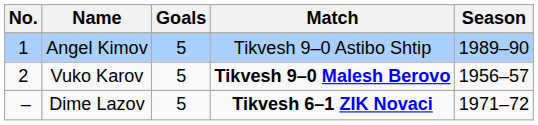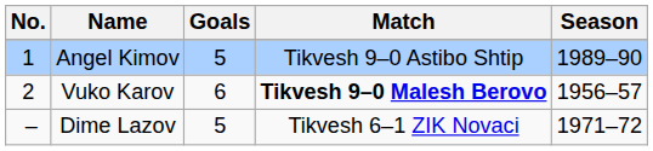 <table class="wikitable" style="text-align: center;">
 <tr>
 <th>No.</th>
 <th>Name</th>
 <th>Goals</th>
 <th>Match</th>
 <th>Season</th>
 </tr>
 <tr>
 </tr>
 <tr bgcolor="#AAD0FF">
 <td>1</td>
 <td>Angel Kimov</td>
 <td>5</td>
 <td>Tikvesh 9–0 Astibo Shtip</td>
 <td>1989–90</td>
 </tr>
 <tr>
 <td>2</td>
 <td>Vuko Karov</td>
-<td>5</td>
+<td>6</td>
 <td><strong>Tikvesh 9–0 <a href='#'>Malesh Berovo</a></strong></td>
 <td>1956–57</td>
 </tr>
 <tr>
 <td> –</td>
 <td>Dime Lazov</td>
 <td>5</td>
-<td><strong>Tikvesh 6–1 <a href='#'>ZIK Novaci</a></strong></td>
+<td>Tikvesh 6–1 <a href='#'>ZIK Novaci</a></td>
 <td>1971–72</td>
 </tr>
 </table>
